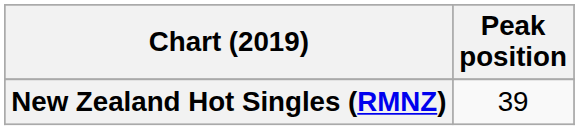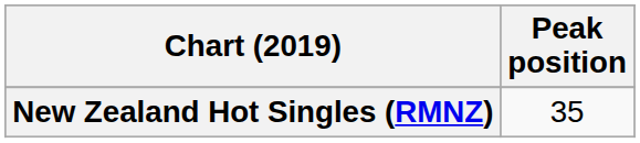 <table class="wikitable plainrowheaders" style="text-align:center;">
 <tr>
 <th scope="col">Chart (2019)</th>
 <th scope="col">Peak<br>position</th>
 </tr>
 <tr>
 </tr>
 <tr>
 <th scope="row">New Zealand Hot Singles (<a href='#'>RMNZ</a>)</th>
-<td>39</td>
+<td>35</td>
 </tr>
 </table>
